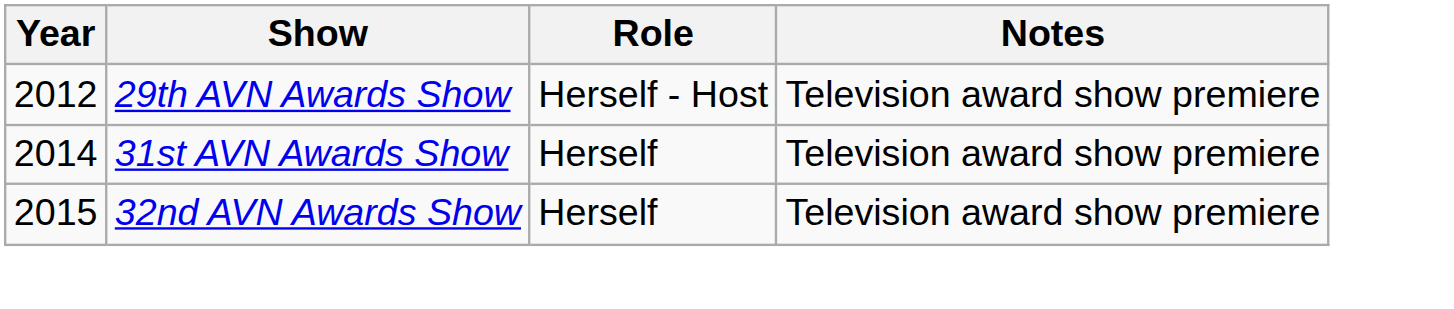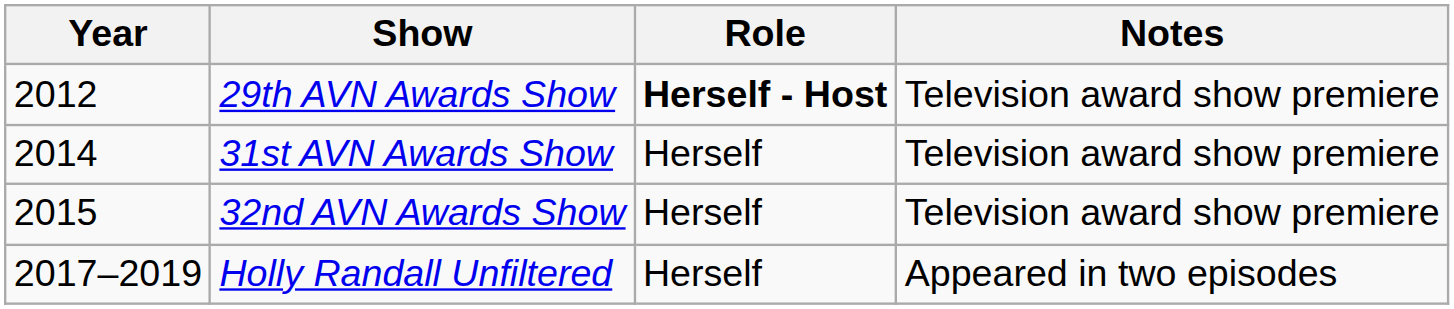 <table class="wikitable">
 <tr>
 <th>Year</th>
 <th>Show</th>
 <th>Role</th>
 <th>Notes</th>
 </tr>
 <tr>
 <td>2012</td>
 <td><a href='#'><em>29th AVN Awards Show</em></a></td>
-<td>Herself - Host</td>
+<td><strong>Herself - Host</strong></td>
 <td>Television award show premiere</td>
 </tr>
 <tr>
 <td>2014</td>
 <td><a href='#'><em>31st AVN Awards Show</em></a></td>
 <td>Herself</td>
 <td>Television award show premiere</td>
 </tr>
 <tr>
 <td>2015</td>
 <td><a href='#'><em>32nd AVN Awards Show</em></a></td>
 <td>Herself</td>
 <td>Television award show premiere</td>
 </tr>
+<tr>
+<td>2017–2019</td>
+<td><a href='#'><em>Holly Randall Unfiltered</em></a></td>
+<td>Herself</td>
+<td>Appeared in two episodes</td>
+</tr>
 </table>
